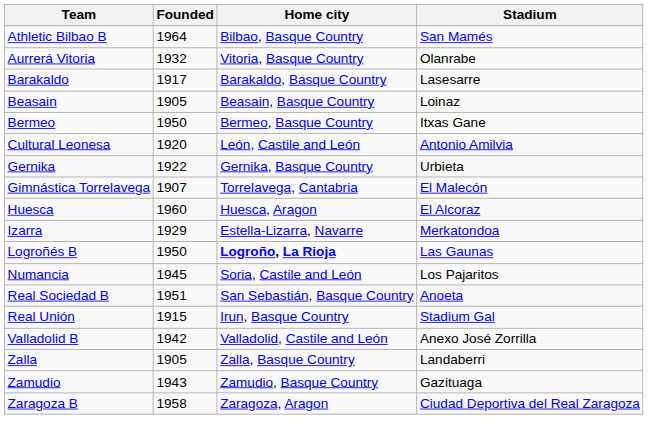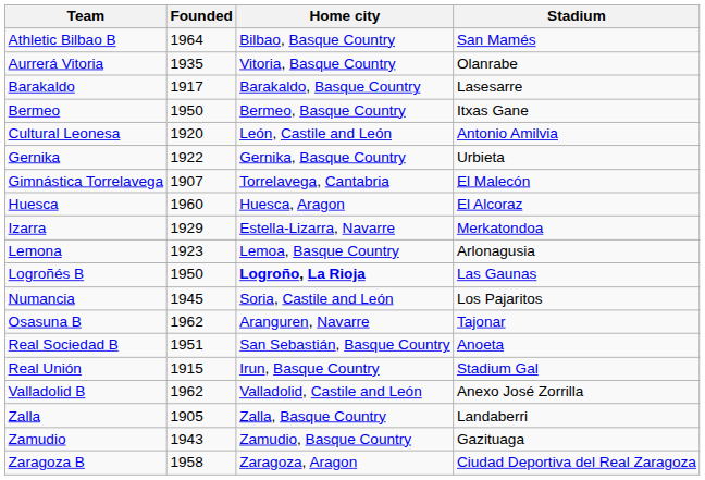 <table class="wikitable sortable">
 <tr>
 <th>Team</th>
 <th>Founded</th>
 <th>Home city</th>
 <th>Stadium</th>
 </tr>
 <tr>
 <td><a href='#'>Athletic Bilbao B</a></td>
 <td>1964</td>
 <td><a href='#'>Bilbao</a>, <a href='#'>Basque Country</a></td>
 <td><a href='#'>San Mamés</a></td>
 </tr>
 <tr>
 <td><a href='#'>Aurrerá Vitoria</a></td>
-<td>1932</td>
+<td>1935</td>
 <td><a href='#'>Vitoria</a>, <a href='#'>Basque Country</a></td>
 <td>Olanrabe</td>
 </tr>
 <tr>
 <td><a href='#'>Barakaldo</a></td>
 <td>1917</td>
 <td><a href='#'>Barakaldo</a>, <a href='#'>Basque Country</a></td>
 <td>Lasesarre</td>
-</tr>
-<tr>
-<td><a href='#'>Beasain</a></td>
-<td>1905</td>
-<td><a href='#'>Beasain</a>, <a href='#'>Basque Country</a></td>
-<td>Loinaz</td>
 </tr>
 <tr>
 <td><a href='#'>Bermeo</a></td>
 <td>1950</td>
 <td><a href='#'>Bermeo</a>, <a href='#'>Basque Country</a></td>
 <td>Itxas Gane</td>
 </tr>
 <tr>
 <td><a href='#'>Cultural Leonesa</a></td>
 <td>1920</td>
 <td><a href='#'>León</a>, <a href='#'>Castile and León</a></td>
 <td><a href='#'>Antonio Amilvia</a></td>
 </tr>
 <tr>
 <td><a href='#'>Gernika</a></td>
 <td>1922</td>
 <td><a href='#'>Gernika</a>, <a href='#'>Basque Country</a></td>
 <td>Urbieta</td>
 </tr>
 <tr>
 <td><a href='#'>Gimnástica Torrelavega</a></td>
 <td>1907</td>
 <td><a href='#'>Torrelavega</a>, <a href='#'>Cantabria</a></td>
 <td><a href='#'>El Malecón</a></td>
 </tr>
 <tr>
 <td><a href='#'>Huesca</a></td>
 <td>1960</td>
 <td><a href='#'>Huesca</a>, <a href='#'>Aragon</a></td>
 <td><a href='#'>El Alcoraz</a></td>
 </tr>
 <tr>
 <td><a href='#'>Izarra</a></td>
 <td>1929</td>
 <td><a href='#'>Estella-Lizarra</a>, <a href='#'>Navarre</a></td>
 <td><a href='#'>Merkatondoa</a></td>
 </tr>
 <tr>
+<td><a href='#'>Lemona</a></td>
+<td>1923</td>
+<td><a href='#'>Lemoa</a>, <a href='#'>Basque Country</a></td>
+<td>Arlonagusia</td>
+</tr>
+<tr>
 <td><a href='#'>Logroñés B</a></td>
 <td>1950</td>
 <td><strong><a href='#'>Logroño</a>, <a href='#'>La Rioja</a></strong></td>
 <td><a href='#'>Las Gaunas</a></td>
 </tr>
 <tr>
 <td><a href='#'>Numancia</a></td>
 <td>1945</td>
 <td><a href='#'>Soria</a>, <a href='#'>Castile and León</a></td>
 <td>Los Pajaritos</td>
+</tr>
+<tr>
+<td><a href='#'>Osasuna B</a></td>
+<td>1962</td>
+<td><a href='#'>Aranguren</a>, <a href='#'>Navarre</a></td>
+<td><a href='#'>Tajonar</a></td>
 </tr>
 <tr>
 <td><a href='#'>Real Sociedad B</a></td>
 <td>1951</td>
 <td><a href='#'>San Sebastián</a>, <a href='#'>Basque Country</a></td>
 <td><a href='#'>Anoeta</a></td>
 </tr>
 <tr>
 <td><a href='#'>Real Unión</a></td>
 <td>1915</td>
 <td><a href='#'>Irun</a>, <a href='#'>Basque Country</a></td>
 <td><a href='#'>Stadium Gal</a></td>
 </tr>
 <tr>
 <td><a href='#'>Valladolid B</a></td>
-<td>1942</td>
+<td>1962</td>
 <td><a href='#'>Valladolid</a>, <a href='#'>Castile and León</a></td>
 <td>Anexo José Zorrilla</td>
 </tr>
 <tr>
 <td><a href='#'>Zalla</a></td>
 <td>1905</td>
 <td><a href='#'>Zalla</a>, <a href='#'>Basque Country</a></td>
 <td>Landaberri</td>
 </tr>
 <tr>
 <td><a href='#'>Zamudio</a></td>
 <td>1943</td>
 <td><a href='#'>Zamudio</a>, <a href='#'>Basque Country</a></td>
 <td>Gazituaga</td>
 </tr>
 <tr>
 <td><a href='#'>Zaragoza B</a></td>
 <td>1958</td>
 <td><a href='#'>Zaragoza</a>, <a href='#'>Aragon</a></td>
 <td><a href='#'>Ciudad Deportiva del Real Zaragoza</a></td>
 </tr>
 </table>
